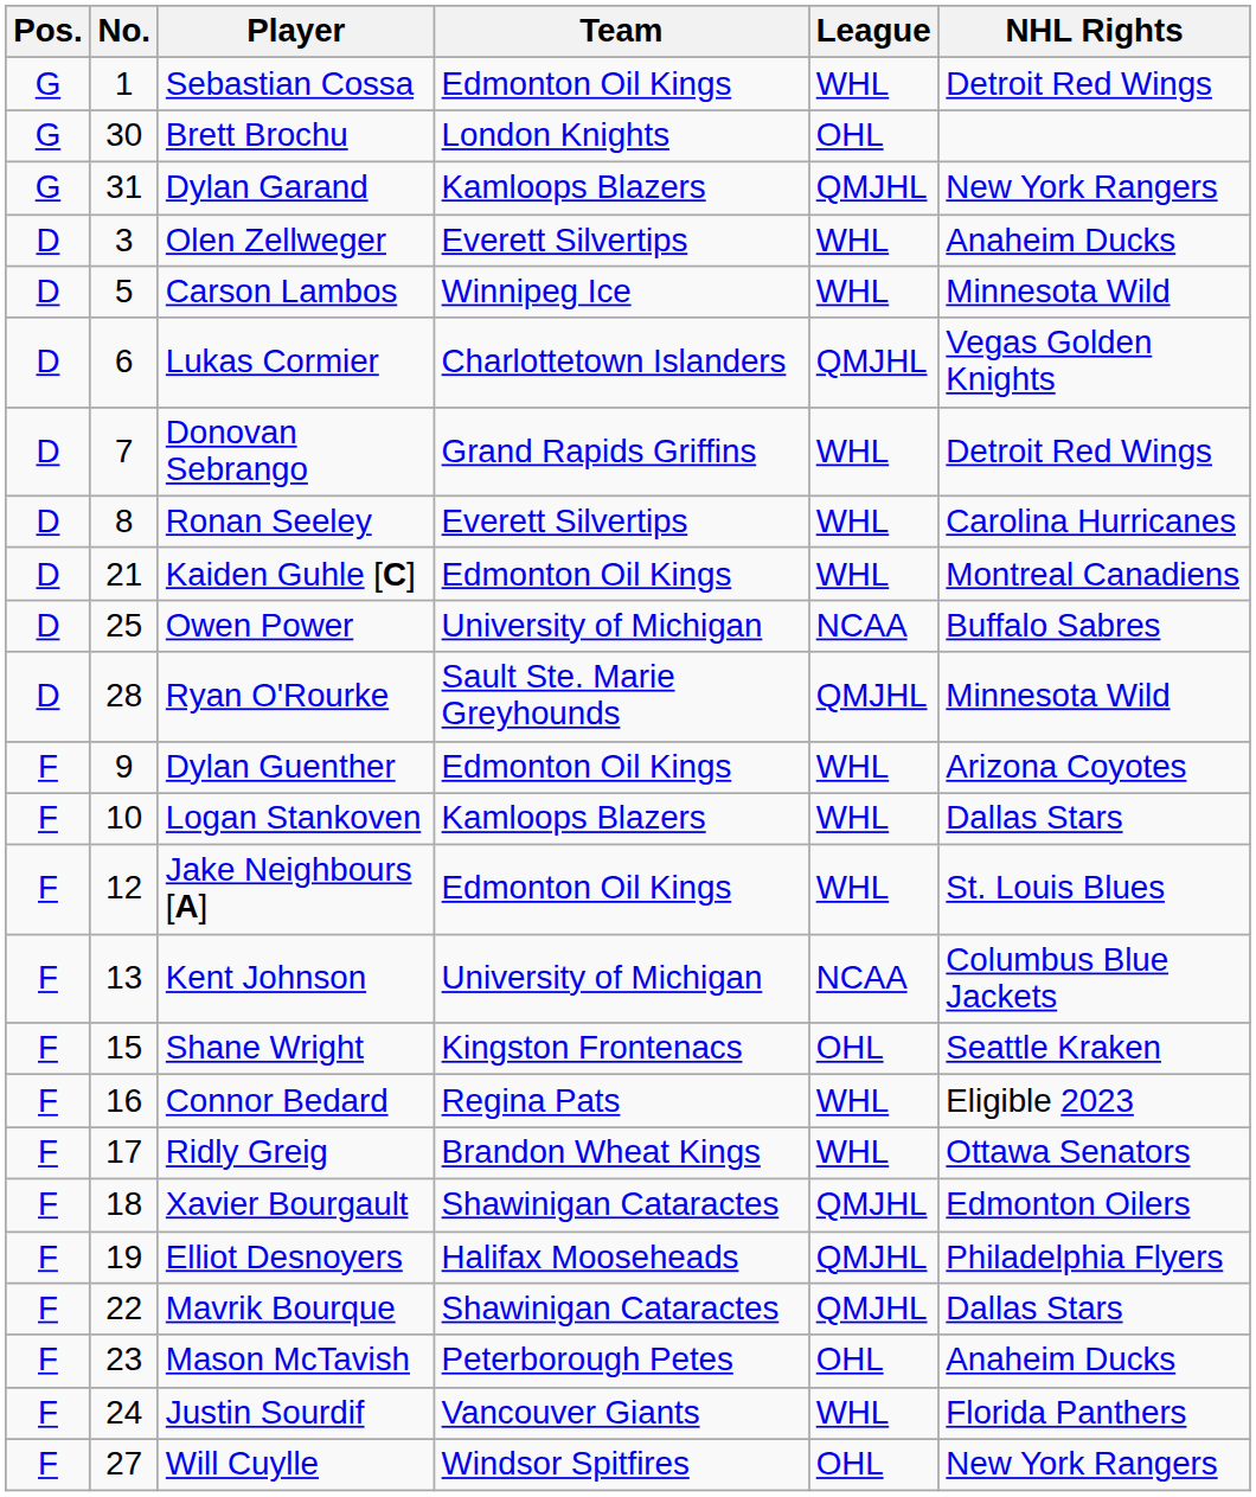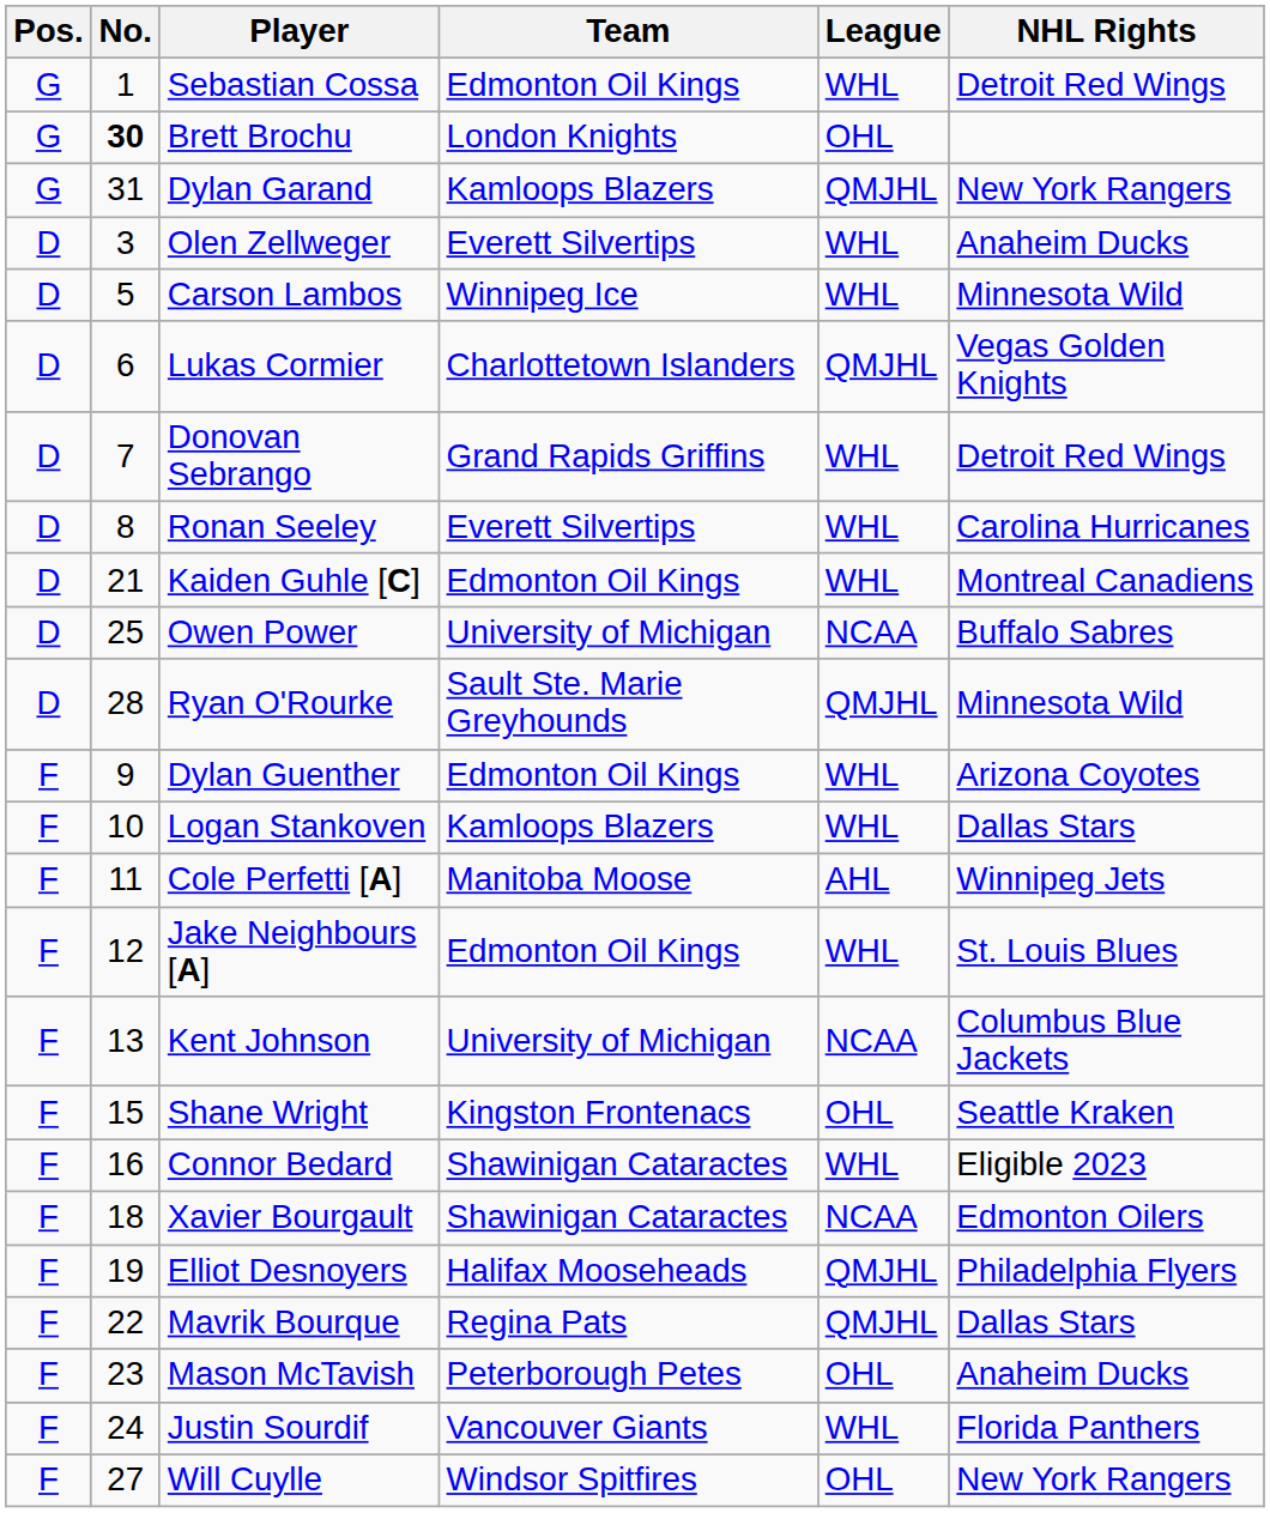 <table class="wikitable sortable">
 <tr>
 <th>Pos.</th>
 <th>No.</th>
 <th>Player</th>
 <th>Team</th>
 <th>League</th>
 <th>NHL Rights</th>
 </tr>
 <tr>
 <td style="text-align:center;"><a href='#'>G</a></td>
 <td style="text-align:center;">1</td>
 <td><a href='#'>Sebastian Cossa</a></td>
 <td> <a href='#'>Edmonton Oil Kings</a></td>
 <td> <a href='#'>WHL</a></td>
 <td><a href='#'>Detroit Red Wings</a></td>
 </tr>
 <tr>
 <td style="text-align:center;"><a href='#'>G</a></td>
-<td style="text-align:center;">30</td>
+<td style="text-align:center;"><strong>30</strong></td>
 <td><a href='#'>Brett Brochu</a></td>
 <td> <a href='#'>London Knights</a></td>
 <td> <a href='#'>OHL</a></td>
 <td></td>
 </tr>
 <tr>
 <td style="text-align:center;"><a href='#'>G</a></td>
 <td style="text-align:center;">31</td>
 <td><a href='#'>Dylan Garand</a></td>
 <td> <a href='#'>Kamloops Blazers</a></td>
 <td> <a href='#'>QMJHL</a></td>
 <td><a href='#'>New York Rangers</a></td>
 </tr>
 <tr>
 <td style="text-align:center;"><a href='#'>D</a></td>
 <td style="text-align:center;">3</td>
 <td><a href='#'>Olen Zellweger</a></td>
 <td> <a href='#'>Everett Silvertips</a></td>
 <td> <a href='#'>WHL</a></td>
 <td><a href='#'>Anaheim Ducks</a></td>
 </tr>
 <tr>
 <td style="text-align:center;"><a href='#'>D</a></td>
 <td style="text-align:center;">5</td>
 <td><a href='#'>Carson Lambos</a></td>
 <td> <a href='#'>Winnipeg Ice</a></td>
 <td> <a href='#'>WHL</a></td>
 <td><a href='#'>Minnesota Wild</a></td>
 </tr>
 <tr>
 <td style="text-align:center;"><a href='#'>D</a></td>
 <td style="text-align:center;">6</td>
 <td><a href='#'>Lukas Cormier</a></td>
 <td> <a href='#'>Charlottetown Islanders</a></td>
 <td> <a href='#'>QMJHL</a></td>
 <td><a href='#'>Vegas Golden Knights</a></td>
 </tr>
 <tr>
 <td style="text-align:center;"><a href='#'>D</a></td>
 <td style="text-align:center;">7</td>
 <td><a href='#'>Donovan Sebrango</a></td>
 <td> <a href='#'>Grand Rapids Griffins</a></td>
 <td> <a href='#'>WHL</a></td>
 <td><a href='#'>Detroit Red Wings</a></td>
 </tr>
 <tr>
 <td style="text-align:center;"><a href='#'>D</a></td>
 <td style="text-align:center;">8</td>
 <td><a href='#'>Ronan Seeley</a></td>
 <td> <a href='#'>Everett Silvertips</a></td>
 <td> <a href='#'>WHL</a></td>
 <td><a href='#'>Carolina Hurricanes</a></td>
 </tr>
 <tr>
 <td style="text-align:center;"><a href='#'>D</a></td>
 <td style="text-align:center;">21</td>
 <td><a href='#'>Kaiden Guhle</a> [<strong>C</strong>]</td>
 <td> <a href='#'>Edmonton Oil Kings</a></td>
 <td> <a href='#'>WHL</a></td>
 <td><a href='#'>Montreal Canadiens</a></td>
 </tr>
 <tr>
 <td style="text-align:center;"><a href='#'>D</a></td>
 <td style="text-align:center;">25</td>
 <td><a href='#'>Owen Power</a></td>
 <td> <a href='#'>University of Michigan</a></td>
 <td> <a href='#'>NCAA</a></td>
 <td><a href='#'>Buffalo Sabres</a></td>
 </tr>
 <tr>
 <td style="text-align:center;"><a href='#'>D</a></td>
 <td style="text-align:center;">28</td>
 <td><a href='#'>Ryan O'Rourke</a></td>
 <td> <a href='#'>Sault Ste. Marie Greyhounds</a></td>
 <td> <a href='#'>QMJHL</a></td>
 <td><a href='#'>Minnesota Wild</a></td>
 </tr>
 <tr>
 <td style="text-align:center;"><a href='#'>F</a></td>
 <td style="text-align:center;">9</td>
 <td><a href='#'>Dylan Guenther</a></td>
 <td> <a href='#'>Edmonton Oil Kings</a></td>
 <td> <a href='#'>WHL</a></td>
 <td><a href='#'>Arizona Coyotes</a></td>
 </tr>
 <tr>
 <td style="text-align:center;"><a href='#'>F</a></td>
 <td style="text-align:center;">10</td>
 <td><a href='#'>Logan Stankoven</a></td>
 <td> <a href='#'>Kamloops Blazers</a></td>
 <td> <a href='#'>WHL</a></td>
 <td><a href='#'>Dallas Stars</a></td>
 </tr>
 <tr>
 <td style="text-align:center;"><a href='#'>F</a></td>
+<td style="text-align:center;">11</td>
+<td><a href='#'>Cole Perfetti</a> [<strong>A</strong>]</td>
+<td> <a href='#'>Manitoba Moose</a></td>
+<td> <a href='#'>AHL</a></td>
+<td><a href='#'>Winnipeg Jets</a></td>
+</tr>
+<tr>
+<td style="text-align:center;"><a href='#'>F</a></td>
 <td style="text-align:center;">12</td>
 <td><a href='#'>Jake Neighbours</a> [<strong>A</strong>]</td>
 <td> <a href='#'>Edmonton Oil Kings</a></td>
 <td> <a href='#'>WHL</a></td>
 <td><a href='#'>St. Louis Blues</a></td>
 </tr>
 <tr>
 <td style="text-align:center;"><a href='#'>F</a></td>
 <td style="text-align:center;">13</td>
 <td><a href='#'>Kent Johnson</a></td>
 <td> <a href='#'>University of Michigan</a></td>
 <td> <a href='#'>NCAA</a></td>
 <td><a href='#'>Columbus Blue Jackets</a></td>
 </tr>
 <tr>
 <td style="text-align:center;"><a href='#'>F</a></td>
 <td style="text-align:center;">15</td>
 <td><a href='#'>Shane Wright</a></td>
 <td> <a href='#'>Kingston Frontenacs</a></td>
 <td> <a href='#'>OHL</a></td>
 <td><a href='#'>Seattle Kraken</a></td>
 </tr>
 <tr>
 <td style="text-align:center;"><a href='#'>F</a></td>
 <td style="text-align:center;">16</td>
 <td><a href='#'>Connor Bedard</a></td>
-<td> <a href='#'>Regina Pats</a></td>
+<td> <a href='#'>Shawinigan Cataractes</a></td>
 <td> <a href='#'>WHL</a></td>
 <td>Eligible <a href='#'>2023</a></td>
-</tr>
-<tr>
-<td style="text-align:center;"><a href='#'>F</a></td>
-<td style="text-align:center;">17</td>
-<td><a href='#'>Ridly Greig</a></td>
-<td> <a href='#'>Brandon Wheat Kings</a></td>
-<td> <a href='#'>WHL</a></td>
-<td><a href='#'>Ottawa Senators</a></td>
 </tr>
 <tr>
 <td style="text-align:center;"><a href='#'>F</a></td>
 <td style="text-align:center;">18</td>
 <td><a href='#'>Xavier Bourgault</a></td>
 <td> <a href='#'>Shawinigan Cataractes</a></td>
-<td> <a href='#'>QMJHL</a></td>
+<td> <a href='#'>NCAA</a></td>
 <td><a href='#'>Edmonton Oilers</a></td>
 </tr>
 <tr>
 <td style="text-align:center;"><a href='#'>F</a></td>
 <td style="text-align:center;">19</td>
 <td><a href='#'>Elliot Desnoyers</a></td>
 <td> <a href='#'>Halifax Mooseheads</a></td>
 <td> <a href='#'>QMJHL</a></td>
 <td><a href='#'>Philadelphia Flyers</a></td>
 </tr>
 <tr>
 <td style="text-align:center;"><a href='#'>F</a></td>
 <td style="text-align:center;">22</td>
 <td><a href='#'>Mavrik Bourque</a></td>
-<td> <a href='#'>Shawinigan Cataractes</a></td>
+<td> <a href='#'>Regina Pats</a></td>
 <td> <a href='#'>QMJHL</a></td>
 <td><a href='#'>Dallas Stars</a></td>
 </tr>
 <tr>
 <td style="text-align:center;"><a href='#'>F</a></td>
 <td style="text-align:center;">23</td>
 <td><a href='#'>Mason McTavish</a></td>
 <td> <a href='#'>Peterborough Petes</a></td>
 <td> <a href='#'>OHL</a></td>
 <td><a href='#'>Anaheim Ducks</a></td>
 </tr>
 <tr>
 <td style="text-align:center;"><a href='#'>F</a></td>
 <td style="text-align:center;">24</td>
 <td><a href='#'>Justin Sourdif</a></td>
 <td> <a href='#'>Vancouver Giants</a></td>
 <td> <a href='#'>WHL</a></td>
 <td><a href='#'>Florida Panthers</a></td>
 </tr>
 <tr>
 <td style="text-align:center;"><a href='#'>F</a></td>
 <td style="text-align:center;">27</td>
 <td><a href='#'>Will Cuylle</a></td>
 <td> <a href='#'>Windsor Spitfires</a></td>
 <td> <a href='#'>OHL</a></td>
 <td><a href='#'>New York Rangers</a></td>
 </tr>
 </table>
